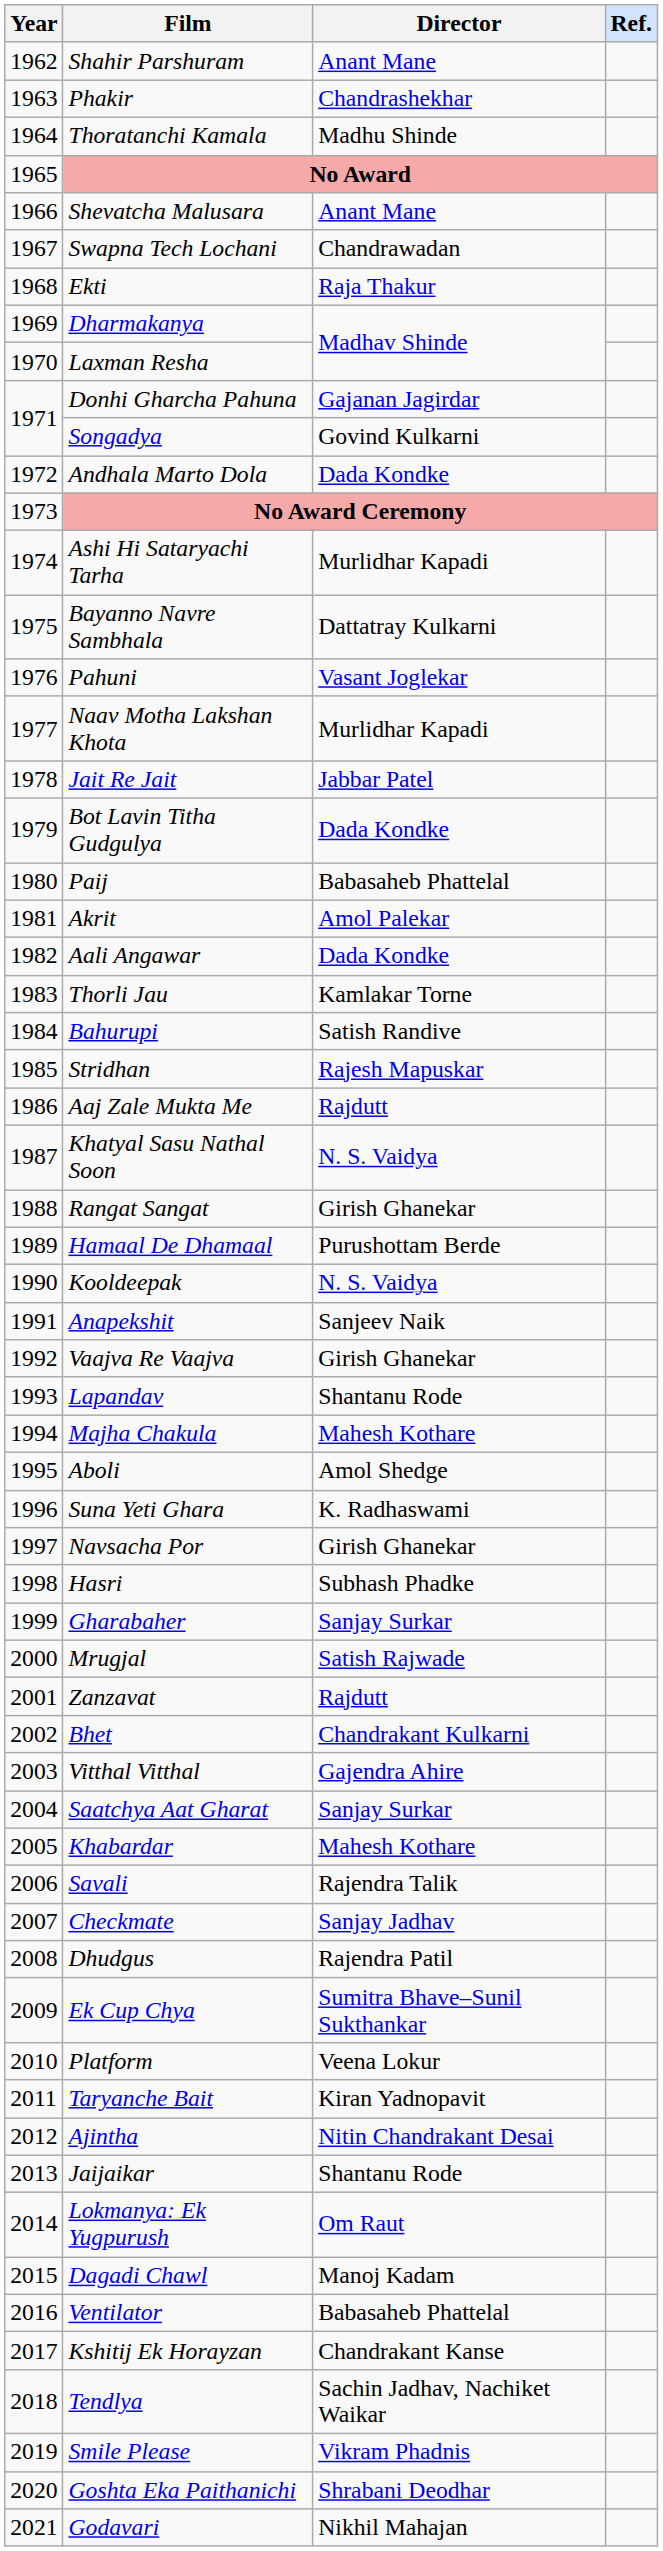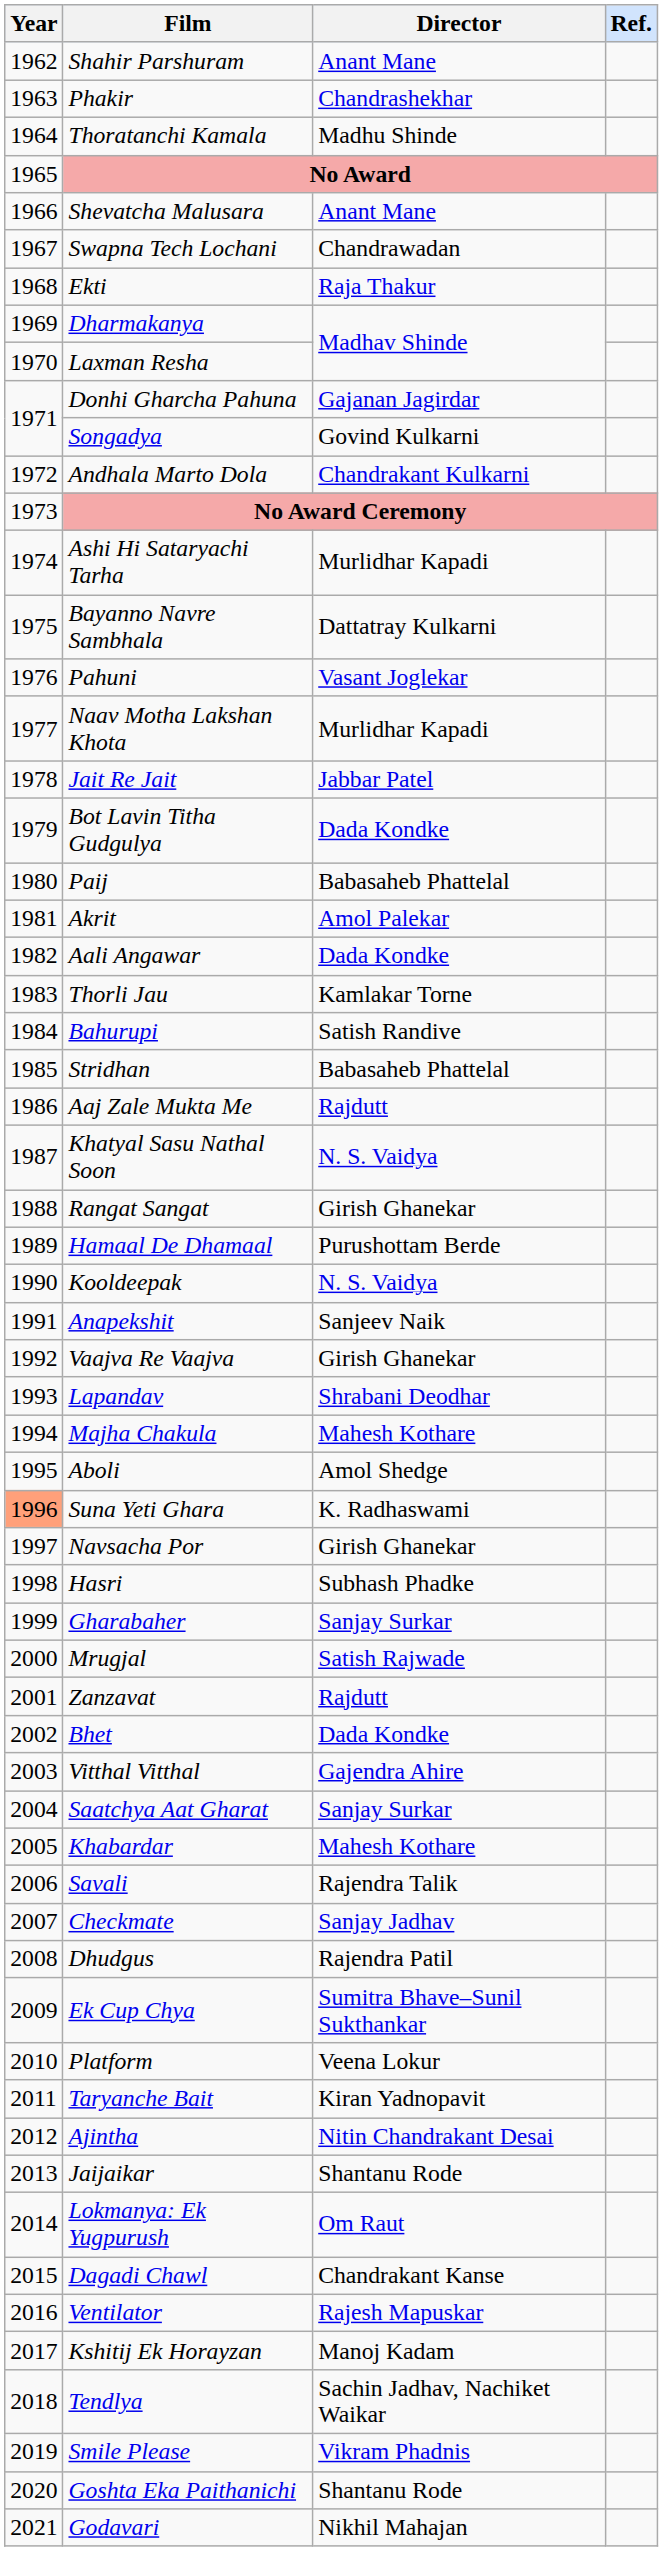 <table class="wikitable sortable" style="width:50%;">
 <tr style="background:#d1e4fd;">
 <th>Year</th>
 <th>Film</th>
 <th>Director</th>
 <td><strong>Ref.</strong></td>
 </tr>
 <tr>
 <td>1962</td>
 <td><em>Shahir Parshuram</em></td>
 <td><a href='#'>Anant Mane</a></td>
 <td></td>
 </tr>
 <tr>
 <td>1963</td>
 <td><em>Phakir</em></td>
 <td><a href='#'>Chandrashekhar</a></td>
 <td></td>
 </tr>
 <tr>
 <td>1964</td>
 <td><em>Thoratanchi Kamala</em></td>
 <td>Madhu Shinde</td>
 <td></td>
 </tr>
 <tr>
 <td>1965</td>
 <td colspan="3" bgcolor="#F5A9A9" align="center"><strong>No Award</strong></td>
 </tr>
 <tr>
 <td>1966</td>
 <td><em>Shevatcha Malusara</em></td>
 <td><a href='#'>Anant Mane</a></td>
 <td></td>
 </tr>
 <tr>
 <td>1967</td>
 <td><em>Swapna Tech Lochani</em></td>
 <td>Chandrawadan</td>
 <td></td>
 </tr>
 <tr>
 <td>1968</td>
 <td><em>Ekti</em></td>
 <td><a href='#'>Raja Thakur</a></td>
 <td></td>
 </tr>
 <tr>
 <td>1969</td>
 <td><em><a href='#'>Dharmakanya</a></em></td>
 <td rowspan="2"><a href='#'>Madhav Shinde</a></td>
 <td></td>
 </tr>
 <tr>
 <td>1970</td>
 <td><em>Laxman Resha</em></td>
 <td></td>
 </tr>
 <tr>
 <td rowspan="2">1971</td>
 <td><em>Donhi Gharcha Pahuna</em></td>
 <td><a href='#'>Gajanan Jagirdar</a></td>
 <td></td>
 </tr>
 <tr>
 <td><em><a href='#'>Songadya</a></em></td>
 <td>Govind Kulkarni</td>
 <td></td>
 </tr>
 <tr>
 <td>1972</td>
 <td><em>Andhala Marto Dola</em></td>
-<td><a href='#'>Dada Kondke</a></td>
+<td><a href='#'>Chandrakant Kulkarni</a></td>
 <td></td>
 </tr>
 <tr>
 <td>1973</td>
 <td colspan="3" bgcolor="#F5A9A9" align="center"><strong>No Award Ceremony</strong></td>
 </tr>
 <tr>
 <td>1974</td>
 <td><em>Ashi Hi Sataryachi Tarha</em></td>
 <td>Murlidhar Kapadi</td>
 <td></td>
 </tr>
 <tr>
 <td>1975</td>
 <td><em>Bayanno Navre Sambhala</em></td>
 <td>Dattatray Kulkarni</td>
 <td></td>
 </tr>
 <tr>
 <td>1976</td>
 <td><em>Pahuni</em></td>
 <td><a href='#'>Vasant Joglekar</a></td>
 <td></td>
 </tr>
 <tr>
 <td>1977</td>
 <td><em>Naav Motha Lakshan Khota</em></td>
 <td>Murlidhar Kapadi</td>
 <td></td>
 </tr>
 <tr>
 <td>1978</td>
 <td><em><a href='#'>Jait Re Jait</a></em></td>
 <td><a href='#'>Jabbar Patel</a></td>
 <td></td>
 </tr>
 <tr>
 <td>1979</td>
 <td><em>Bot Lavin Titha Gudgulya</em></td>
 <td><a href='#'>Dada Kondke</a></td>
 <td></td>
 </tr>
 <tr>
 <td>1980</td>
 <td><em>Paij</em></td>
 <td>Babasaheb Phattelal</td>
 <td></td>
 </tr>
 <tr>
 <td>1981</td>
 <td><em>Akrit</em></td>
 <td><a href='#'>Amol Palekar</a></td>
 <td></td>
 </tr>
 <tr>
 <td>1982</td>
 <td><em>Aali Angawar</em></td>
 <td><a href='#'>Dada Kondke</a></td>
 <td></td>
 </tr>
 <tr>
 <td>1983</td>
 <td><em>Thorli Jau</em></td>
 <td>Kamlakar Torne</td>
 <td></td>
 </tr>
 <tr>
 <td>1984</td>
 <td><em><a href='#'>Bahurupi</a></em></td>
 <td>Satish Randive</td>
 <td></td>
 </tr>
 <tr>
 <td>1985</td>
 <td><em>Stridhan</em></td>
-<td><a href='#'>Rajesh Mapuskar</a></td>
+<td>Babasaheb Phattelal</td>
 <td></td>
 </tr>
 <tr>
 <td>1986</td>
 <td><em>Aaj Zale Mukta Me</em></td>
 <td><a href='#'>Rajdutt</a></td>
 <td></td>
 </tr>
 <tr>
 <td>1987</td>
 <td><em>Khatyal Sasu Nathal Soon</em></td>
 <td><a href='#'>N. S. Vaidya</a></td>
 <td></td>
 </tr>
 <tr>
 <td>1988</td>
 <td><em>Rangat Sangat</em></td>
 <td>Girish Ghanekar</td>
 <td></td>
 </tr>
 <tr>
 <td>1989</td>
 <td><em><a href='#'>Hamaal De Dhamaal</a></em></td>
 <td>Purushottam Berde</td>
 <td></td>
 </tr>
 <tr>
 <td>1990</td>
 <td><em>Kooldeepak</em></td>
 <td><a href='#'>N. S. Vaidya</a></td>
 <td></td>
 </tr>
 <tr>
 <td>1991</td>
 <td><em><a href='#'>Anapekshit</a></em></td>
 <td>Sanjeev Naik</td>
 <td></td>
 </tr>
 <tr>
 <td>1992</td>
 <td><em>Vaajva Re Vaajva</em></td>
 <td>Girish Ghanekar</td>
 <td></td>
 </tr>
 <tr>
 <td>1993</td>
 <td><em><a href='#'>Lapandav</a></em></td>
-<td>Shantanu Rode</td>
+<td><a href='#'>Shrabani Deodhar</a></td>
 <td></td>
 </tr>
 <tr>
 <td>1994</td>
 <td><em><a href='#'>Majha Chakula</a></em></td>
 <td><a href='#'>Mahesh Kothare</a></td>
 <td></td>
 </tr>
 <tr>
 <td>1995</td>
 <td><em>Aboli</em></td>
 <td>Amol Shedge</td>
 <td></td>
 </tr>
 <tr>
-<td>1996</td>
+<td style="background: lightsalmon;">1996</td>
 <td><em>Suna Yeti Ghara</em></td>
 <td>K. Radhaswami</td>
 <td></td>
 </tr>
 <tr>
 <td>1997</td>
 <td><em>Navsacha Por</em></td>
 <td>Girish Ghanekar</td>
 <td></td>
 </tr>
 <tr>
 <td>1998</td>
 <td><em>Hasri</em></td>
 <td>Subhash Phadke</td>
 <td></td>
 </tr>
 <tr>
 <td>1999</td>
 <td><em><a href='#'>Gharabaher</a></em></td>
 <td><a href='#'>Sanjay Surkar</a></td>
 <td></td>
 </tr>
 <tr>
 <td>2000</td>
 <td><em>Mrugjal</em></td>
 <td><a href='#'>Satish Rajwade</a></td>
 <td></td>
 </tr>
 <tr>
 <td>2001</td>
 <td><em>Zanzavat</em></td>
 <td><a href='#'>Rajdutt</a></td>
 <td></td>
 </tr>
 <tr>
 <td>2002</td>
 <td><em><a href='#'>Bhet</a></em></td>
-<td><a href='#'>Chandrakant Kulkarni</a></td>
+<td><a href='#'>Dada Kondke</a></td>
 <td></td>
 </tr>
 <tr>
 <td>2003</td>
 <td><em>Vitthal Vitthal</em></td>
 <td><a href='#'>Gajendra Ahire</a></td>
 <td></td>
 </tr>
 <tr>
 <td>2004</td>
 <td><em><a href='#'>Saatchya Aat Gharat</a></em></td>
 <td><a href='#'>Sanjay Surkar</a></td>
 <td></td>
 </tr>
 <tr>
 <td>2005</td>
 <td><em><a href='#'>Khabardar</a></em></td>
 <td><a href='#'>Mahesh Kothare</a></td>
 <td></td>
 </tr>
 <tr>
 <td>2006</td>
 <td><em><a href='#'>Savali</a></em></td>
 <td>Rajendra Talik</td>
 <td></td>
 </tr>
 <tr>
 <td>2007</td>
 <td><em><a href='#'>Checkmate</a></em></td>
 <td><a href='#'>Sanjay Jadhav</a></td>
 <td></td>
 </tr>
 <tr>
 <td>2008</td>
 <td><em>Dhudgus</em></td>
 <td>Rajendra Patil</td>
 <td></td>
 </tr>
 <tr>
 <td>2009</td>
 <td><em><a href='#'>Ek Cup Chya</a></em></td>
 <td><a href='#'>Sumitra Bhave–Sunil Sukthankar</a></td>
 <td></td>
 </tr>
 <tr>
 <td>2010</td>
 <td><em>Platform</em></td>
 <td>Veena Lokur</td>
 <td></td>
 </tr>
 <tr>
 <td>2011</td>
 <td><em><a href='#'>Taryanche Bait</a></em></td>
 <td>Kiran Yadnopavit</td>
 <td></td>
 </tr>
 <tr>
 <td>2012</td>
 <td><em><a href='#'>Ajintha</a></em></td>
 <td><a href='#'>Nitin Chandrakant Desai</a></td>
 <td></td>
 </tr>
 <tr>
 <td>2013</td>
 <td><em>Jaijaikar</em></td>
 <td>Shantanu Rode</td>
 <td></td>
 </tr>
 <tr>
 <td>2014</td>
 <td><em><a href='#'>Lokmanya: Ek Yugpurush</a></em></td>
 <td><a href='#'>Om Raut</a></td>
 <td></td>
 </tr>
 <tr>
 <td>2015</td>
 <td><em><a href='#'>Dagadi Chawl</a></em></td>
-<td>Manoj Kadam</td>
+<td>Chandrakant Kanse</td>
 <td></td>
 </tr>
 <tr>
 <td>2016</td>
 <td><em><a href='#'>Ventilator</a></em></td>
-<td>Babasaheb Phattelal</td>
+<td><a href='#'>Rajesh Mapuskar</a></td>
 <td></td>
 </tr>
 <tr>
 <td>2017</td>
 <td><em>Kshitij Ek Horayzan</em></td>
-<td>Chandrakant Kanse</td>
+<td>Manoj Kadam</td>
 <td></td>
 </tr>
 <tr>
 <td>2018</td>
 <td><em><a href='#'>Tendlya</a></em></td>
 <td>Sachin Jadhav, Nachiket Waikar</td>
 <td></td>
 </tr>
 <tr>
 <td>2019</td>
 <td><em><a href='#'>Smile Please</a></em></td>
 <td><a href='#'>Vikram Phadnis</a></td>
 <td></td>
 </tr>
 <tr>
 <td>2020</td>
 <td><em><a href='#'>Goshta Eka Paithanichi</a></em></td>
-<td><a href='#'>Shrabani Deodhar</a></td>
+<td>Shantanu Rode</td>
 <td></td>
 </tr>
 <tr>
 <td>2021</td>
 <td><em><a href='#'>Godavari</a></em></td>
 <td>Nikhil Mahajan</td>
 <td></td>
 </tr>
 </table>
